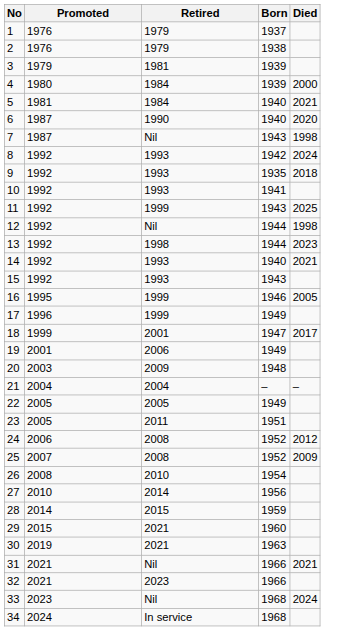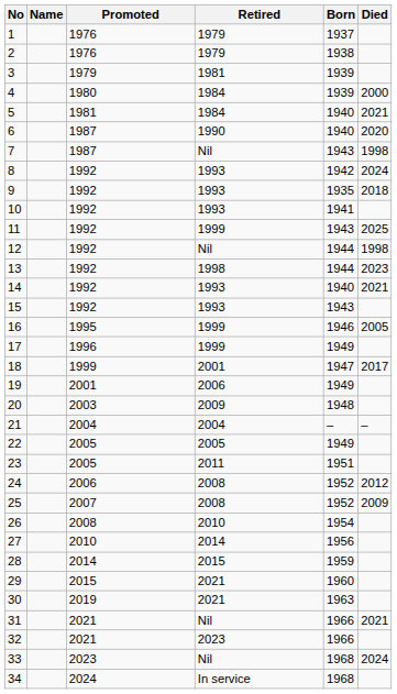 <table class="wikitable sortable">
 <tr>
 <th>No</th>
+<th>Name</th>
 <th scope="col" width="160px">Promoted </th>
 <th scope="col" width="160px">Retired </th>
 <th>Born</th>
 <th>Died</th>
 </tr>
 <tr>
 <td>1</td>
+<td></td>
 <td>1976</td>
 <td>1979</td>
 <td>1937</td>
 <td></td>
 </tr>
 <tr>
 <td>2</td>
+<td></td>
 <td>1976</td>
 <td>1979</td>
 <td>1938</td>
 <td></td>
 </tr>
 <tr>
 <td>3</td>
+<td></td>
 <td>1979</td>
 <td>1981</td>
 <td>1939</td>
 <td></td>
 </tr>
 <tr>
 <td>4</td>
+<td></td>
 <td>1980</td>
 <td>1984</td>
 <td>1939</td>
 <td>2000</td>
 </tr>
 <tr>
 <td>5</td>
+<td></td>
 <td>1981</td>
 <td>1984</td>
 <td>1940</td>
 <td>2021</td>
 </tr>
 <tr>
 <td>6</td>
+<td></td>
 <td>1987</td>
 <td>1990</td>
 <td>1940</td>
 <td>2020</td>
 </tr>
 <tr>
 <td>7</td>
+<td></td>
 <td>1987</td>
 <td>Nil</td>
 <td>1943</td>
 <td>1998</td>
 </tr>
 <tr>
 <td>8</td>
+<td></td>
 <td>1992</td>
 <td>1993</td>
 <td>1942</td>
 <td>2024</td>
 </tr>
 <tr>
 <td>9</td>
+<td></td>
 <td>1992</td>
 <td>1993</td>
 <td>1935</td>
 <td>2018</td>
 </tr>
 <tr>
 <td>10</td>
+<td></td>
 <td>1992</td>
 <td>1993</td>
 <td>1941</td>
 <td></td>
 </tr>
 <tr>
 <td>11</td>
+<td></td>
 <td>1992</td>
 <td>1999</td>
 <td>1943</td>
 <td>2025</td>
 </tr>
 <tr>
 <td>12</td>
+<td></td>
 <td>1992</td>
 <td>Nil</td>
 <td>1944</td>
 <td>1998</td>
 </tr>
 <tr>
 <td>13</td>
+<td></td>
 <td>1992</td>
 <td>1998</td>
 <td>1944</td>
 <td>2023</td>
 </tr>
 <tr>
 <td>14</td>
+<td></td>
 <td>1992</td>
 <td>1993</td>
 <td>1940</td>
 <td>2021</td>
 </tr>
 <tr>
 <td>15</td>
+<td></td>
 <td>1992</td>
 <td>1993</td>
 <td>1943</td>
 <td></td>
 </tr>
 <tr>
 <td>16</td>
+<td></td>
 <td>1995</td>
 <td>1999</td>
 <td>1946</td>
 <td>2005</td>
 </tr>
 <tr>
 <td>17</td>
+<td></td>
 <td>1996</td>
 <td>1999</td>
 <td>1949</td>
 <td></td>
 </tr>
 <tr>
 <td>18</td>
+<td></td>
 <td>1999</td>
 <td>2001</td>
 <td>1947</td>
 <td>2017</td>
 </tr>
 <tr>
 <td>19</td>
+<td></td>
 <td>2001</td>
 <td>2006</td>
 <td>1949</td>
 <td></td>
 </tr>
 <tr>
 <td>20</td>
+<td></td>
 <td>2003</td>
 <td>2009</td>
 <td>1948</td>
 <td></td>
 </tr>
 <tr>
 <td>21</td>
+<td></td>
 <td>2004</td>
 <td>2004</td>
 <td>–</td>
 <td>–</td>
 </tr>
 <tr>
 <td>22</td>
+<td></td>
 <td>2005</td>
 <td>2005</td>
 <td>1949</td>
 <td></td>
 </tr>
 <tr>
 <td>23</td>
+<td></td>
 <td>2005</td>
 <td>2011</td>
 <td>1951</td>
 <td></td>
 </tr>
 <tr>
 <td>24</td>
+<td></td>
 <td>2006</td>
 <td>2008</td>
 <td>1952</td>
 <td>2012</td>
 </tr>
 <tr>
 <td>25</td>
+<td></td>
 <td>2007</td>
 <td>2008</td>
 <td>1952</td>
 <td>2009</td>
 </tr>
 <tr>
 <td>26</td>
+<td></td>
 <td>2008</td>
 <td>2010</td>
 <td>1954</td>
 <td></td>
 </tr>
 <tr>
 <td>27</td>
+<td></td>
 <td>2010</td>
 <td>2014</td>
 <td>1956</td>
 <td></td>
 </tr>
 <tr>
 <td>28</td>
+<td></td>
 <td>2014</td>
 <td>2015</td>
 <td>1959</td>
 <td></td>
 </tr>
 <tr>
 <td>29</td>
+<td></td>
 <td>2015</td>
 <td>2021</td>
 <td>1960</td>
 <td></td>
 </tr>
 <tr>
 <td>30</td>
+<td></td>
 <td>2019</td>
 <td>2021</td>
 <td>1963</td>
 <td></td>
 </tr>
 <tr>
 <td>31</td>
+<td></td>
 <td>2021</td>
 <td>Nil</td>
 <td>1966</td>
 <td>2021</td>
 </tr>
 <tr>
 <td>32</td>
+<td></td>
 <td>2021</td>
 <td>2023</td>
 <td>1966</td>
 <td></td>
 </tr>
 <tr>
 <td>33</td>
+<td></td>
 <td>2023</td>
 <td>Nil</td>
 <td>1968</td>
 <td>2024</td>
 </tr>
 <tr>
 <td>34</td>
+<td></td>
 <td>2024</td>
 <td>In service</td>
 <td>1968</td>
 <td></td>
 </tr>
 </table>
